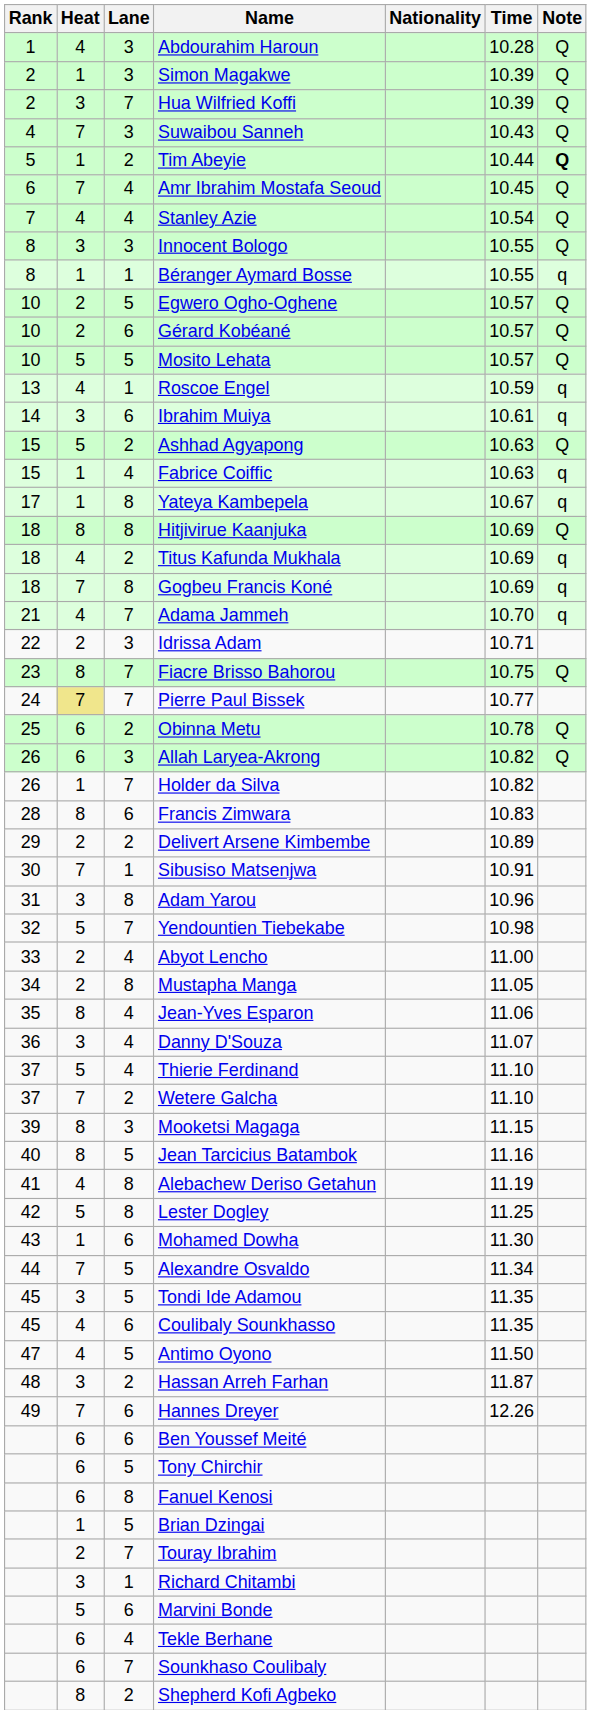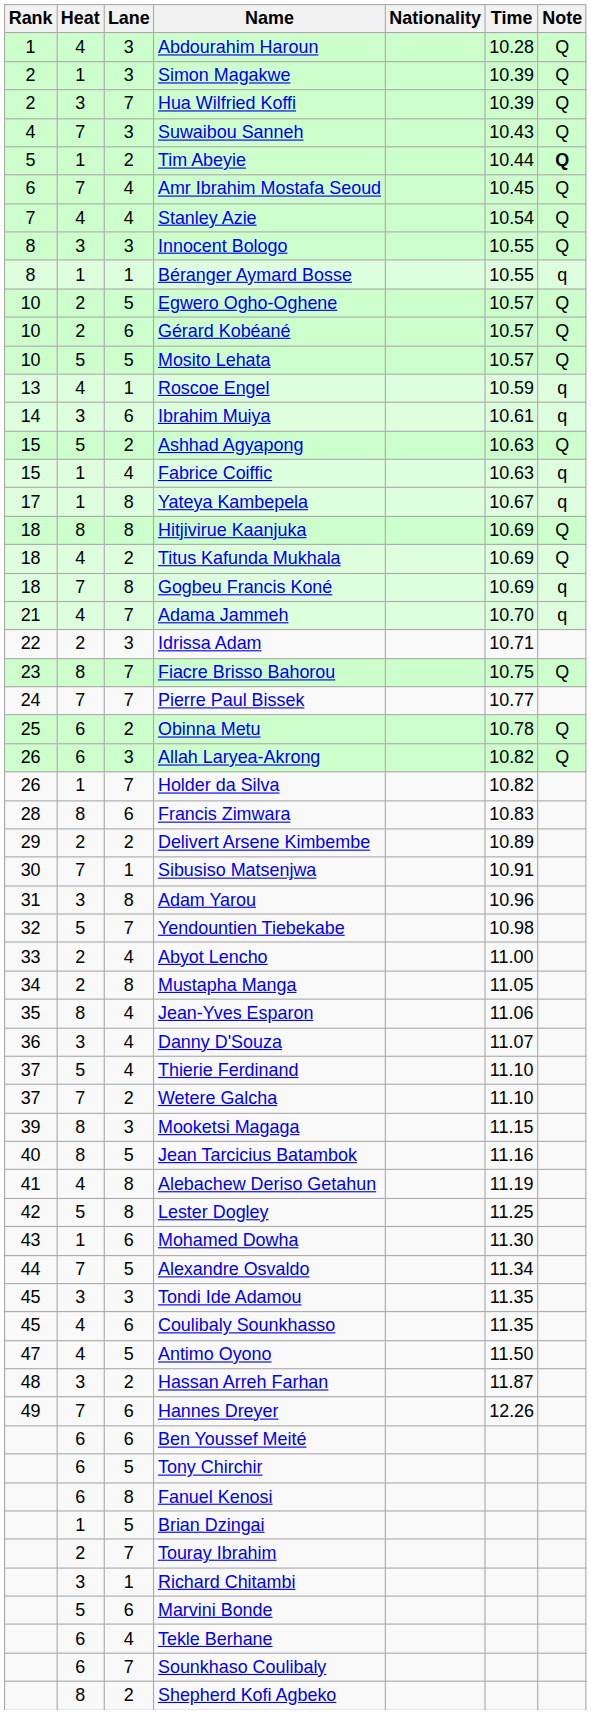 <table class="wikitable sortable" style="text-align:center">
 <tr>
 <th>Rank</th>
 <th>Heat</th>
 <th>Lane</th>
 <th>Name</th>
 <th>Nationality</th>
 <th>Time</th>
 <th>Note</th>
 </tr>
 <tr bgcolor=ccffcc>
 <td>1</td>
 <td>4</td>
 <td>3</td>
 <td align="left"><a href='#'>Abdourahim Haroun</a></td>
 <td align=left></td>
 <td>10.28</td>
 <td>Q</td>
 </tr>
 <tr bgcolor=ccffcc>
 <td>2</td>
 <td>1</td>
 <td>3</td>
 <td align="left"><a href='#'>Simon Magakwe</a></td>
 <td align=left></td>
 <td>10.39</td>
 <td>Q</td>
 </tr>
 <tr bgcolor=ccffcc>
 <td>2</td>
 <td>3</td>
 <td>7</td>
 <td align="left"><a href='#'>Hua Wilfried Koffi</a></td>
 <td align=left></td>
 <td>10.39</td>
 <td>Q</td>
 </tr>
 <tr bgcolor=ccffcc>
 <td>4</td>
 <td>7</td>
 <td>3</td>
 <td align="left"><a href='#'>Suwaibou Sanneh</a></td>
 <td align=left></td>
 <td>10.43</td>
 <td>Q</td>
 </tr>
 <tr bgcolor=ccffcc>
 <td>5</td>
 <td>1</td>
 <td>2</td>
 <td align="left"><a href='#'>Tim Abeyie</a></td>
 <td align=left></td>
 <td>10.44</td>
 <td><strong>Q</strong></td>
 </tr>
 <tr bgcolor=ccffcc>
 <td>6</td>
 <td>7</td>
 <td>4</td>
 <td align="left"><a href='#'>Amr Ibrahim Mostafa Seoud</a></td>
 <td align=left></td>
 <td>10.45</td>
 <td>Q</td>
 </tr>
 <tr bgcolor=ccffcc>
 <td>7</td>
 <td>4</td>
 <td>4</td>
 <td align="left"><a href='#'>Stanley Azie</a></td>
 <td align=left></td>
 <td>10.54</td>
 <td>Q</td>
 </tr>
 <tr bgcolor=ccffcc>
 <td>8</td>
 <td>3</td>
 <td>3</td>
 <td align="left"><a href='#'>Innocent Bologo</a></td>
 <td align=left></td>
 <td>10.55</td>
 <td>Q</td>
 </tr>
 <tr bgcolor=ddffdd>
 <td>8</td>
 <td>1</td>
 <td>1</td>
 <td align="left"><a href='#'>Béranger Aymard Bosse</a></td>
 <td align=left></td>
 <td>10.55</td>
 <td>q</td>
 </tr>
 <tr bgcolor=ccffcc>
 <td>10</td>
 <td>2</td>
 <td>5</td>
 <td align="left"><a href='#'>Egwero Ogho-Oghene</a></td>
 <td align=left></td>
 <td>10.57</td>
 <td>Q</td>
 </tr>
 <tr bgcolor=ccffcc>
 <td>10</td>
 <td>2</td>
 <td>6</td>
 <td align="left"><a href='#'>Gérard Kobéané</a></td>
 <td align=left></td>
 <td>10.57</td>
 <td>Q</td>
 </tr>
 <tr bgcolor=ccffcc>
 <td>10</td>
 <td>5</td>
 <td>5</td>
 <td align="left"><a href='#'>Mosito Lehata</a></td>
 <td align=left></td>
 <td>10.57</td>
 <td>Q</td>
 </tr>
 <tr bgcolor=ddffdd>
 <td>13</td>
 <td>4</td>
 <td>1</td>
 <td align="left"><a href='#'>Roscoe Engel</a></td>
 <td align=left></td>
 <td>10.59</td>
 <td>q</td>
 </tr>
 <tr bgcolor=ddffdd>
 <td>14</td>
 <td>3</td>
 <td>6</td>
 <td align="left"><a href='#'>Ibrahim Muiya</a></td>
 <td align=left></td>
 <td>10.61</td>
 <td>q</td>
 </tr>
 <tr bgcolor=ccffcc>
 <td>15</td>
 <td>5</td>
 <td>2</td>
 <td align="left"><a href='#'>Ashhad Agyapong</a></td>
 <td align=left></td>
 <td>10.63</td>
 <td>Q</td>
 </tr>
 <tr bgcolor=ddffdd>
 <td>15</td>
 <td>1</td>
 <td>4</td>
 <td align="left"><a href='#'>Fabrice Coiffic</a></td>
 <td align=left></td>
 <td>10.63</td>
 <td>q</td>
 </tr>
 <tr bgcolor=ddffdd>
 <td>17</td>
 <td>1</td>
 <td>8</td>
 <td align="left"><a href='#'>Yateya Kambepela</a></td>
 <td align=left></td>
 <td>10.67</td>
 <td>q</td>
 </tr>
 <tr bgcolor=ccffcc>
 <td>18</td>
 <td>8</td>
 <td>8</td>
 <td align="left"><a href='#'>Hitjivirue Kaanjuka</a></td>
 <td align=left></td>
 <td>10.69</td>
 <td>Q</td>
 </tr>
 <tr bgcolor=ddffdd>
 <td>18</td>
 <td>4</td>
 <td>2</td>
 <td align="left"><a href='#'>Titus Kafunda Mukhala</a></td>
 <td align=left></td>
 <td>10.69</td>
-<td>q</td>
+<td>Q</td>
 </tr>
 <tr bgcolor=ddffdd>
 <td>18</td>
 <td>7</td>
 <td>8</td>
 <td align="left"><a href='#'>Gogbeu Francis Koné</a></td>
 <td align=left></td>
 <td>10.69</td>
 <td>q</td>
 </tr>
 <tr bgcolor=ddffdd>
 <td>21</td>
 <td>4</td>
 <td>7</td>
 <td align="left"><a href='#'>Adama Jammeh</a></td>
 <td align=left></td>
 <td>10.70</td>
 <td>q</td>
 </tr>
 <tr>
 <td>22</td>
 <td>2</td>
 <td>3</td>
 <td align="left"><a href='#'>Idrissa Adam</a></td>
 <td align=left></td>
 <td>10.71</td>
 <td></td>
 </tr>
 <tr bgcolor=ccffcc>
 <td>23</td>
 <td>8</td>
 <td>7</td>
 <td align="left"><a href='#'>Fiacre Brisso Bahorou</a></td>
 <td align=left></td>
 <td>10.75</td>
 <td>Q</td>
 </tr>
 <tr>
 <td>24</td>
-<td style="background: khaki;">7</td>
+<td>7</td>
 <td>7</td>
 <td align="left"><a href='#'>Pierre Paul Bissek</a></td>
 <td align=left></td>
 <td>10.77</td>
 <td></td>
 </tr>
 <tr bgcolor=ccffcc>
 <td>25</td>
 <td>6</td>
 <td>2</td>
 <td align="left"><a href='#'>Obinna Metu</a></td>
 <td align=left></td>
 <td>10.78</td>
 <td>Q</td>
 </tr>
 <tr bgcolor=ccffcc>
 <td>26</td>
 <td>6</td>
 <td>3</td>
 <td align="left"><a href='#'>Allah Laryea-Akrong</a></td>
 <td align=left></td>
 <td>10.82</td>
 <td>Q</td>
 </tr>
 <tr>
 <td>26</td>
 <td>1</td>
 <td>7</td>
 <td align="left"><a href='#'>Holder da Silva</a></td>
 <td align=left></td>
 <td>10.82</td>
 <td></td>
 </tr>
 <tr>
 <td>28</td>
 <td>8</td>
 <td>6</td>
 <td align="left"><a href='#'>Francis Zimwara</a></td>
 <td align=left></td>
 <td>10.83</td>
 <td></td>
 </tr>
 <tr>
 <td>29</td>
 <td>2</td>
 <td>2</td>
 <td align="left"><a href='#'>Delivert Arsene Kimbembe</a></td>
 <td align=left></td>
 <td>10.89</td>
 <td></td>
 </tr>
 <tr>
 <td>30</td>
 <td>7</td>
 <td>1</td>
 <td align="left"><a href='#'>Sibusiso Matsenjwa</a></td>
 <td align=left></td>
 <td>10.91</td>
 <td></td>
 </tr>
 <tr>
 <td>31</td>
 <td>3</td>
 <td>8</td>
 <td align="left"><a href='#'>Adam Yarou</a></td>
 <td align=left></td>
 <td>10.96</td>
 <td></td>
 </tr>
 <tr>
 <td>32</td>
 <td>5</td>
 <td>7</td>
 <td align="left"><a href='#'>Yendountien Tiebekabe</a></td>
 <td align=left></td>
 <td>10.98</td>
 <td></td>
 </tr>
 <tr>
 <td>33</td>
 <td>2</td>
 <td>4</td>
 <td align="left"><a href='#'>Abyot Lencho</a></td>
 <td align=left></td>
 <td>11.00</td>
 <td></td>
 </tr>
 <tr>
 <td>34</td>
 <td>2</td>
 <td>8</td>
 <td align="left"><a href='#'>Mustapha Manga</a></td>
 <td align=left></td>
 <td>11.05</td>
 <td></td>
 </tr>
 <tr>
 <td>35</td>
 <td>8</td>
 <td>4</td>
 <td align="left"><a href='#'>Jean-Yves Esparon</a></td>
 <td align=left></td>
 <td>11.06</td>
 <td></td>
 </tr>
 <tr>
 <td>36</td>
 <td>3</td>
 <td>4</td>
 <td align="left"><a href='#'>Danny D'Souza</a></td>
 <td align=left></td>
 <td>11.07</td>
 <td></td>
 </tr>
 <tr>
 <td>37</td>
 <td>5</td>
 <td>4</td>
 <td align="left"><a href='#'>Thierie Ferdinand</a></td>
 <td align=left></td>
 <td>11.10</td>
 <td></td>
 </tr>
 <tr>
 <td>37</td>
 <td>7</td>
 <td>2</td>
 <td align="left"><a href='#'>Wetere Galcha</a></td>
 <td align=left></td>
 <td>11.10</td>
 <td></td>
 </tr>
 <tr>
 <td>39</td>
 <td>8</td>
 <td>3</td>
 <td align="left"><a href='#'>Mooketsi Magaga</a></td>
 <td align=left></td>
 <td>11.15</td>
 <td></td>
 </tr>
 <tr>
 <td>40</td>
 <td>8</td>
 <td>5</td>
 <td align="left"><a href='#'>Jean Tarcicius Batambok</a></td>
 <td align=left></td>
 <td>11.16</td>
 <td></td>
 </tr>
 <tr>
 <td>41</td>
 <td>4</td>
 <td>8</td>
 <td align="left"><a href='#'>Alebachew Deriso Getahun</a></td>
 <td align=left></td>
 <td>11.19</td>
 <td></td>
 </tr>
 <tr>
 <td>42</td>
 <td>5</td>
 <td>8</td>
 <td align="left"><a href='#'>Lester Dogley</a></td>
 <td align=left></td>
 <td>11.25</td>
 <td></td>
 </tr>
 <tr>
 <td>43</td>
 <td>1</td>
 <td>6</td>
 <td align="left"><a href='#'>Mohamed Dowha</a></td>
 <td align=left></td>
 <td>11.30</td>
 <td></td>
 </tr>
 <tr>
 <td>44</td>
 <td>7</td>
 <td>5</td>
 <td align="left"><a href='#'>Alexandre Osvaldo</a></td>
 <td align=left></td>
 <td>11.34</td>
 <td></td>
 </tr>
 <tr>
 <td>45</td>
 <td>3</td>
-<td>5</td>
+<td>3</td>
 <td align="left"><a href='#'>Tondi Ide Adamou</a></td>
 <td align=left></td>
 <td>11.35</td>
 <td></td>
 </tr>
 <tr>
 <td>45</td>
 <td>4</td>
 <td>6</td>
 <td align="left"><a href='#'>Coulibaly Sounkhasso</a></td>
 <td align=left></td>
 <td>11.35</td>
 <td></td>
 </tr>
 <tr>
 <td>47</td>
 <td>4</td>
 <td>5</td>
 <td align="left"><a href='#'>Antimo Oyono</a></td>
 <td align=left></td>
 <td>11.50</td>
 <td></td>
 </tr>
 <tr>
 <td>48</td>
 <td>3</td>
 <td>2</td>
 <td align="left"><a href='#'>Hassan Arreh Farhan</a></td>
 <td align=left></td>
 <td>11.87</td>
 <td></td>
 </tr>
 <tr>
 <td>49</td>
 <td>7</td>
 <td>6</td>
 <td align="left"><a href='#'>Hannes Dreyer</a></td>
 <td align=left></td>
 <td>12.26</td>
 <td></td>
 </tr>
 <tr>
 <td></td>
 <td>6</td>
 <td>6</td>
 <td align="left"><a href='#'>Ben Youssef Meité</a></td>
 <td align=left></td>
 <td></td>
 <td></td>
 </tr>
 <tr>
 <td></td>
 <td>6</td>
 <td>5</td>
 <td align="left"><a href='#'>Tony Chirchir</a></td>
 <td align=left></td>
 <td></td>
 <td></td>
 </tr>
 <tr>
 <td></td>
 <td>6</td>
 <td>8</td>
 <td align="left"><a href='#'>Fanuel Kenosi</a></td>
 <td align=left></td>
 <td></td>
 <td></td>
 </tr>
 <tr>
 <td></td>
 <td>1</td>
 <td>5</td>
 <td align="left"><a href='#'>Brian Dzingai</a></td>
 <td align=left></td>
 <td></td>
 <td></td>
 </tr>
 <tr>
 <td></td>
 <td>2</td>
 <td>7</td>
 <td align="left"><a href='#'>Touray Ibrahim</a></td>
 <td align=left></td>
 <td></td>
 <td></td>
 </tr>
 <tr>
 <td></td>
 <td>3</td>
 <td>1</td>
 <td align="left"><a href='#'>Richard Chitambi</a></td>
 <td align=left></td>
 <td></td>
 <td></td>
 </tr>
 <tr>
 <td></td>
 <td>5</td>
 <td>6</td>
 <td align="left"><a href='#'>Marvini Bonde</a></td>
 <td align=left></td>
 <td></td>
 <td></td>
 </tr>
 <tr>
 <td></td>
 <td>6</td>
 <td>4</td>
 <td align="left"><a href='#'>Tekle Berhane</a></td>
 <td align=left></td>
 <td></td>
 <td></td>
 </tr>
 <tr>
 <td></td>
 <td>6</td>
 <td>7</td>
 <td align="left"><a href='#'>Sounkhaso Coulibaly</a></td>
 <td align=left></td>
 <td></td>
 <td></td>
 </tr>
 <tr>
 <td></td>
 <td>8</td>
 <td>2</td>
 <td align="left"><a href='#'>Shepherd Kofi Agbeko</a></td>
 <td align=left></td>
 <td></td>
 <td></td>
 </tr>
 </table>
